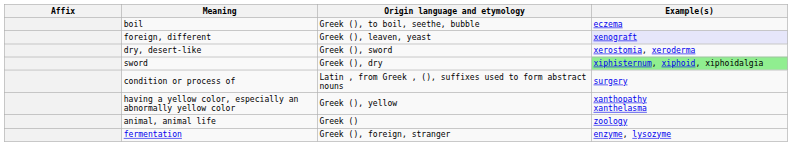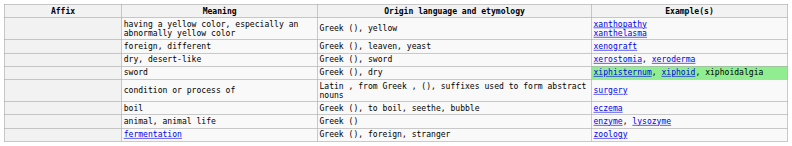 <table class="wikitable plainrowheaders" style="width:100%;">
 <tr>
 <th scope="col" style="width: 15%">Affix</th>
 <th scope="col" style="width: 25%">Meaning</th>
 <th scope="col" style="width: 35%">Origin language and etymology</th>
 <th scope="col" style="width: 25%">Example(s)</th>
 </tr>
 <tr>
 <th scope="row"><strong></strong></th>
-<td>boil</td>
-<td>Greek  (), to boil, seethe, bubble</td>
-<td><a href='#'>eczema</a></td>
+<td>having a yellow color, especially an abnormally yellow color</td>
+<td>Greek  (), yellow</td>
+<td><a href='#'>xanthopathy</a><br><a href='#'>xanthelasma</a></td>
 </tr>
 <tr>
 <th scope="row"><strong></strong></th>
 <td>foreign, different</td>
 <td>Greek  (), leaven, yeast</td>
-<td style="background: lavender;"><a href='#'>xenograft</a></td>
+<td><a href='#'>xenograft</a></td>
 </tr>
 <tr>
 <th scope="row"><strong></strong></th>
 <td>dry, desert-like</td>
 <td>Greek  (), sword</td>
 <td><a href='#'>xerostomia</a>, <a href='#'>xeroderma</a></td>
 </tr>
 <tr>
 <th scope="row"><strong></strong></th>
 <td>sword</td>
 <td>Greek  (), dry</td>
 <td style="background: lightgreen;"><a href='#'>xiphisternum</a>, <a href='#'>xiphoid</a>, xiphoidalgia</td>
 </tr>
 <tr>
 <th scope="row"><strong></strong></th>
 <td>condition or process of</td>
 <td>Latin , from Greek ,  (), suffixes used to form abstract nouns</td>
 <td><a href='#'>surgery</a></td>
 </tr>
 <tr>
 <th scope="row"><strong></strong></th>
-<td>having a yellow color, especially an abnormally yellow color</td>
-<td>Greek  (), yellow</td>
-<td><a href='#'>xanthopathy</a><br><a href='#'>xanthelasma</a></td>
+<td>boil</td>
+<td>Greek  (), to boil, seethe, bubble</td>
+<td><a href='#'>eczema</a></td>
 </tr>
 <tr>
 <th scope="row"><strong></strong></th>
 <td>animal, animal life</td>
 <td>Greek  ()</td>
-<td><a href='#'>zoology</a></td>
+<td><a href='#'>enzyme</a>, <a href='#'>lysozyme</a></td>
 </tr>
 <tr>
 <th scope="row"><strong></strong></th>
 <td><a href='#'>fermentation</a></td>
 <td>Greek  (), foreign, stranger</td>
-<td><a href='#'>enzyme</a>, <a href='#'>lysozyme</a></td>
+<td><a href='#'>zoology</a></td>
 </tr>
 </table>
